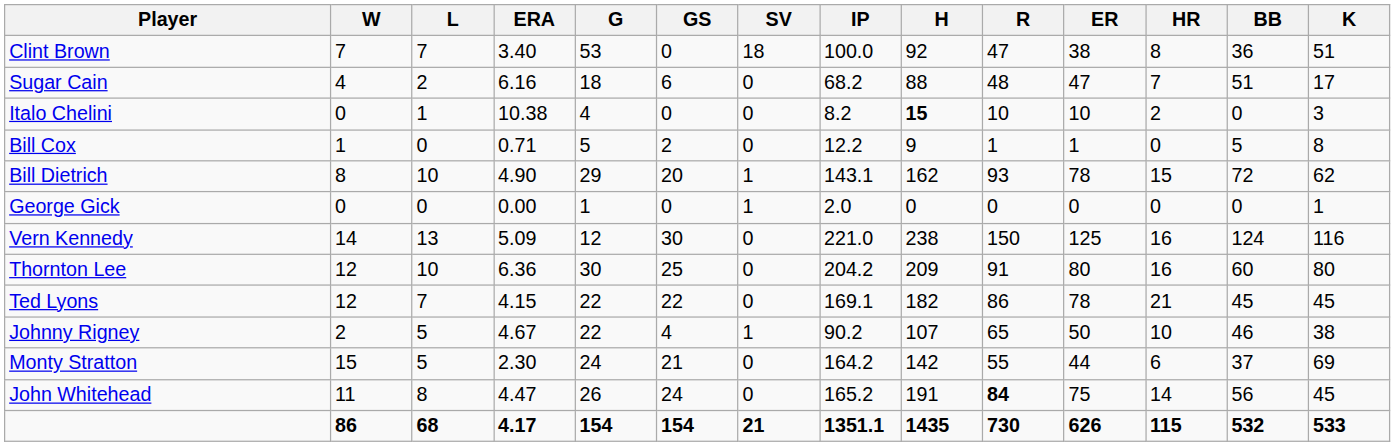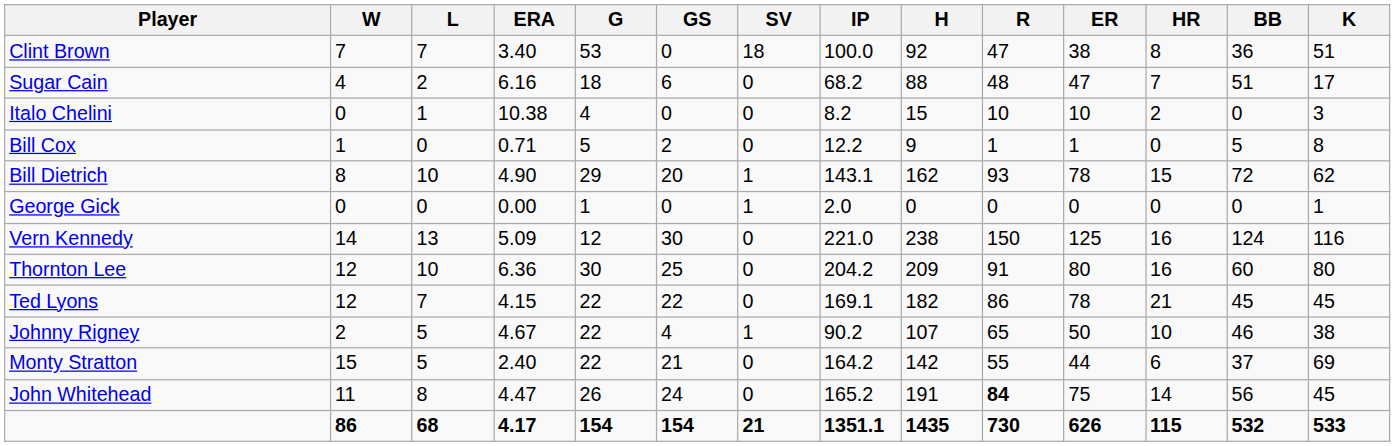 <table class="wikitable sortable">
 <tr>
 <th width="20%">Player</th>
 <th width="5%">W</th>
 <th width="5%">L</th>
 <th width="5%">ERA</th>
 <th width="5%">G</th>
 <th width="5%">GS</th>
 <th width="5%">SV</th>
 <th width="5%">IP</th>
 <th width="5%">H</th>
 <th width="5%">R</th>
 <th width="5%">ER</th>
 <th width="5%">HR</th>
 <th width="5%">BB</th>
 <th width="5%">K</th>
 </tr>
 <tr>
 <td><a href='#'>Clint Brown</a></td>
 <td>7</td>
 <td>7</td>
 <td>3.40</td>
 <td>53</td>
 <td>0</td>
 <td>18</td>
 <td>100.0</td>
 <td>92</td>
 <td>47</td>
 <td>38</td>
 <td>8</td>
 <td>36</td>
 <td>51</td>
 </tr>
 <tr>
 <td><a href='#'>Sugar Cain</a></td>
 <td>4</td>
 <td>2</td>
 <td>6.16</td>
 <td>18</td>
 <td>6</td>
 <td>0</td>
 <td>68.2</td>
 <td>88</td>
 <td>48</td>
 <td>47</td>
 <td>7</td>
 <td>51</td>
 <td>17</td>
 </tr>
 <tr>
 <td><a href='#'>Italo Chelini</a></td>
 <td>0</td>
 <td>1</td>
 <td>10.38</td>
 <td>4</td>
 <td>0</td>
 <td>0</td>
 <td>8.2</td>
-<td><strong>15</strong></td>
+<td>15</td>
 <td>10</td>
 <td>10</td>
 <td>2</td>
 <td>0</td>
 <td>3</td>
 </tr>
 <tr>
 <td><a href='#'>Bill Cox</a></td>
 <td>1</td>
 <td>0</td>
 <td>0.71</td>
 <td>5</td>
 <td>2</td>
 <td>0</td>
 <td>12.2</td>
 <td>9</td>
 <td>1</td>
 <td>1</td>
 <td>0</td>
 <td>5</td>
 <td>8</td>
 </tr>
 <tr>
 <td><a href='#'>Bill Dietrich</a></td>
 <td>8</td>
 <td>10</td>
 <td>4.90</td>
 <td>29</td>
 <td>20</td>
 <td>1</td>
 <td>143.1</td>
 <td>162</td>
 <td>93</td>
 <td>78</td>
 <td>15</td>
 <td>72</td>
 <td>62</td>
 </tr>
 <tr>
 <td><a href='#'>George Gick</a></td>
 <td>0</td>
 <td>0</td>
 <td>0.00</td>
 <td>1</td>
 <td>0</td>
 <td>1</td>
 <td>2.0</td>
 <td>0</td>
 <td>0</td>
 <td>0</td>
 <td>0</td>
 <td>0</td>
 <td>1</td>
 </tr>
 <tr>
 <td><a href='#'>Vern Kennedy</a></td>
 <td>14</td>
 <td>13</td>
 <td>5.09</td>
 <td>12</td>
 <td>30</td>
 <td>0</td>
 <td>221.0</td>
 <td>238</td>
 <td>150</td>
 <td>125</td>
 <td>16</td>
 <td>124</td>
 <td>116</td>
 </tr>
 <tr>
 <td><a href='#'>Thornton Lee</a></td>
 <td>12</td>
 <td>10</td>
 <td>6.36</td>
 <td>30</td>
 <td>25</td>
 <td>0</td>
 <td>204.2</td>
 <td>209</td>
 <td>91</td>
 <td>80</td>
 <td>16</td>
 <td>60</td>
 <td>80</td>
 </tr>
 <tr>
 <td><a href='#'>Ted Lyons</a></td>
 <td>12</td>
 <td>7</td>
 <td>4.15</td>
 <td>22</td>
 <td>22</td>
 <td>0</td>
 <td>169.1</td>
 <td>182</td>
 <td>86</td>
 <td>78</td>
 <td>21</td>
 <td>45</td>
 <td>45</td>
 </tr>
 <tr>
 <td><a href='#'>Johnny Rigney</a></td>
 <td>2</td>
 <td>5</td>
 <td>4.67</td>
 <td>22</td>
 <td>4</td>
 <td>1</td>
 <td>90.2</td>
 <td>107</td>
 <td>65</td>
 <td>50</td>
 <td>10</td>
 <td>46</td>
 <td>38</td>
 </tr>
 <tr>
 <td><a href='#'>Monty Stratton</a></td>
 <td>15</td>
 <td>5</td>
-<td>2.30</td>
-<td>24</td>
+<td>2.40</td>
+<td>22</td>
 <td>21</td>
 <td>0</td>
 <td>164.2</td>
 <td>142</td>
 <td>55</td>
 <td>44</td>
 <td>6</td>
 <td>37</td>
 <td>69</td>
 </tr>
 <tr>
 <td><a href='#'>John Whitehead</a></td>
 <td>11</td>
 <td>8</td>
 <td>4.47</td>
 <td>26</td>
 <td>24</td>
 <td>0</td>
 <td>165.2</td>
 <td>191</td>
 <td><strong>84</strong></td>
 <td>75</td>
 <td>14</td>
 <td>56</td>
 <td>45</td>
 </tr>
 <tr class="sortbottom">
 <td></td>
 <td><strong>86</strong></td>
 <td><strong>68</strong></td>
 <td><strong>4.17</strong></td>
 <td><strong>154</strong></td>
 <td><strong>154</strong></td>
 <td><strong>21</strong></td>
 <td><strong>1351.1</strong></td>
 <td><strong>1435</strong></td>
 <td><strong>730</strong></td>
 <td><strong>626</strong></td>
 <td><strong>115</strong></td>
 <td><strong>532</strong></td>
 <td><strong>533</strong></td>
 </tr>
 </table>
